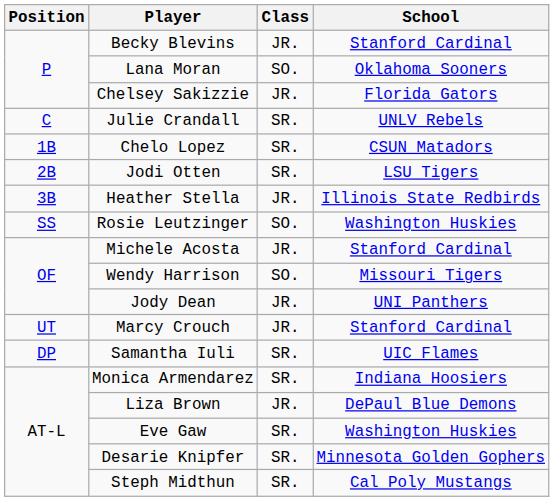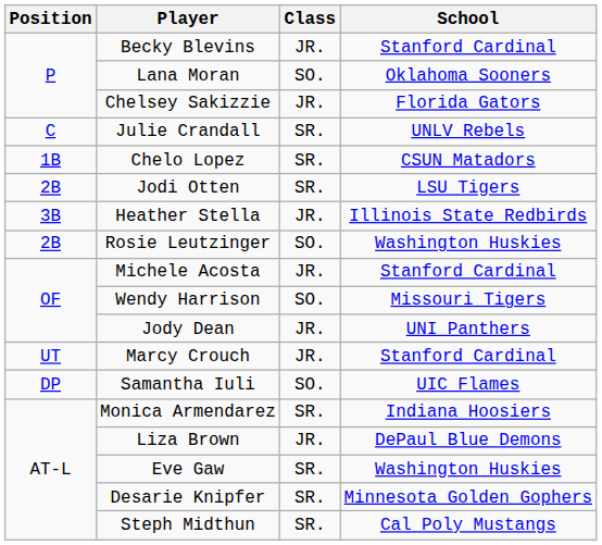 <table class="wikitable">
 <tr>
 <th>Position</th>
 <th>Player</th>
 <th>Class</th>
 <th>School</th>
 </tr>
 <tr align=center>
 <td rowspan=3><a href='#'>P</a></td>
 <td>Becky Blevins</td>
 <td>JR.</td>
 <td><a href='#'>Stanford Cardinal</a></td>
 </tr>
 <tr align=center>
 <td>Lana Moran</td>
 <td>SO.</td>
 <td><a href='#'>Oklahoma Sooners</a></td>
 </tr>
 <tr align=center>
 <td>Chelsey Sakizzie</td>
 <td>JR.</td>
 <td><a href='#'>Florida Gators</a></td>
 </tr>
 <tr align=center>
 <td rowspan=1><a href='#'>C</a></td>
 <td>Julie Crandall</td>
 <td>SR.</td>
 <td><a href='#'>UNLV Rebels</a></td>
 </tr>
 <tr align=center>
 <td rowspan=1><a href='#'>1B</a></td>
 <td>Chelo Lopez</td>
 <td>SR.</td>
 <td><a href='#'>CSUN Matadors</a></td>
 </tr>
 <tr align=center>
 <td rowspan=1><a href='#'>2B</a></td>
 <td>Jodi Otten</td>
 <td>SR.</td>
 <td><a href='#'>LSU Tigers</a></td>
 </tr>
 <tr align=center>
 <td rowspan=1><a href='#'>3B</a></td>
 <td>Heather Stella</td>
 <td>JR.</td>
 <td><a href='#'>Illinois State Redbirds</a></td>
 </tr>
 <tr align=center>
-<td rowspan=1><a href='#'>SS</a></td>
+<td rowspan=1><a href='#'>2B</a></td>
 <td>Rosie Leutzinger</td>
 <td>SO.</td>
 <td><a href='#'>Washington Huskies</a></td>
 </tr>
 <tr align=center>
 <td rowspan=3><a href='#'>OF</a></td>
 <td>Michele Acosta</td>
 <td>JR.</td>
 <td><a href='#'>Stanford Cardinal</a></td>
 </tr>
 <tr align=center>
 <td>Wendy Harrison</td>
 <td>SO.</td>
 <td><a href='#'>Missouri Tigers</a></td>
 </tr>
 <tr align=center>
 <td>Jody Dean</td>
 <td>JR.</td>
 <td><a href='#'>UNI Panthers</a></td>
 </tr>
 <tr align=center>
 <td rowspan=1><a href='#'>UT</a></td>
 <td>Marcy Crouch</td>
 <td>JR.</td>
 <td><a href='#'>Stanford Cardinal</a></td>
 </tr>
 <tr align=center>
 <td rowspan=1><a href='#'>DP</a></td>
 <td>Samantha Iuli</td>
-<td>SR.</td>
+<td>SO.</td>
 <td><a href='#'>UIC Flames</a></td>
 </tr>
 <tr align=center>
 <td rowspan=6>AT-L</td>
 <td>Monica Armendarez</td>
 <td>SR.</td>
 <td><a href='#'>Indiana Hoosiers</a></td>
 </tr>
 <tr align=center>
 <td>Liza Brown</td>
 <td>JR.</td>
 <td><a href='#'>DePaul Blue Demons</a></td>
 </tr>
 <tr align=center>
 <td>Eve Gaw</td>
 <td>SR.</td>
 <td><a href='#'>Washington Huskies</a></td>
 </tr>
 <tr align=center>
 <td>Desarie Knipfer</td>
 <td>SR.</td>
 <td><a href='#'>Minnesota Golden Gophers</a></td>
 </tr>
 <tr align=center>
 <td>Steph Midthun</td>
 <td>SR.</td>
 <td><a href='#'>Cal Poly Mustangs</a></td>
 </tr>
 </table>
